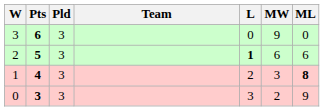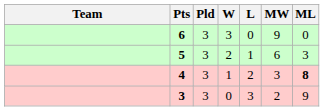 <table class="wikitable" style="text-align:center">
 <tr>
-<th width=20>W</th>
+<th width=200>Team</th>
 <th width=20>Pts</th>
 <th width=20>Pld</th>
-<th width=200>Team</th>
+<th width=20>W</th>
 <th width=20>L</th>
 <th width=20>MW</th>
 <th width=20>ML</th>
 </tr>
 <tr bgcolor="#ccffcc">
-<td>3</td>
+<td style="text-align:left;"></td>
 <td><strong>6</strong></td>
 <td>3</td>
-<td style="text-align:left;"></td>
+<td>3</td>
 <td>0</td>
 <td>9</td>
 <td>0</td>
 </tr>
 <tr bgcolor="#ccffcc">
-<td>2</td>
+<td style="text-align:left;"></td>
 <td><strong>5</strong></td>
 <td>3</td>
-<td style="text-align:left;"></td>
-<td><strong>1</strong></td>
+<td>2</td>
+<td>1</td>
 <td>6</td>
-<td>6</td>
+<td>3</td>
 </tr>
 <tr bgcolor="#ffcccc">
-<td>1</td>
+<td style="text-align:left;"></td>
 <td><strong>4</strong></td>
 <td>3</td>
-<td style="text-align:left;"></td>
+<td>1</td>
 <td>2</td>
 <td>3</td>
 <td><strong>8</strong></td>
 </tr>
 <tr bgcolor="#ffcccc">
-<td>0</td>
+<td style="text-align:left;"></td>
 <td><strong>3</strong></td>
 <td>3</td>
-<td style="text-align:left;"></td>
+<td>0</td>
 <td>3</td>
 <td>2</td>
 <td>9</td>
 </tr>
 </table>
